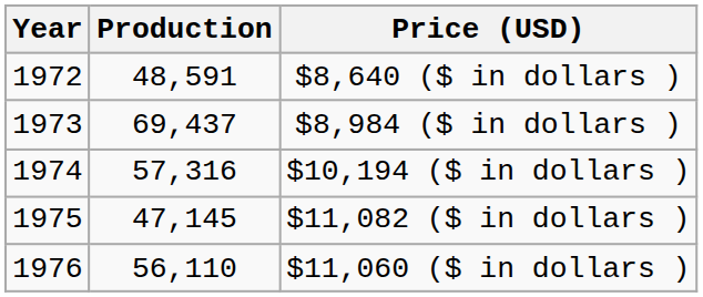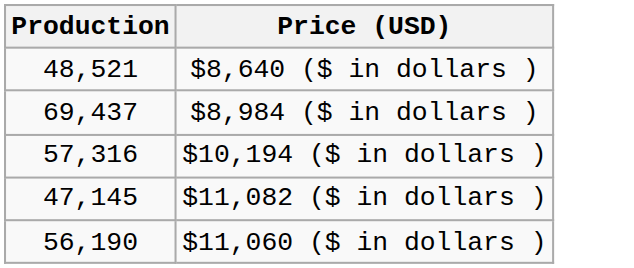 <table class="wikitable" style="text-align:center">
 <tr>
-<th>Year</th>
 <th>Production</th>
 <th>Price (USD)</th>
 </tr>
 <tr>
-<td>1972</td>
-<td>48,591</td>
+<td>48,521</td>
 <td>$8,640 ($ in  dollars )</td>
 </tr>
 <tr>
-<td>1973</td>
 <td>69,437</td>
 <td>$8,984 ($ in  dollars )</td>
 </tr>
 <tr>
-<td>1974</td>
 <td>57,316</td>
 <td>$10,194 ($ in  dollars )</td>
 </tr>
 <tr>
-<td>1975</td>
 <td>47,145</td>
 <td>$11,082 ($ in  dollars )</td>
 </tr>
 <tr>
-<td>1976</td>
-<td>56,110</td>
+<td>56,190</td>
 <td>$11,060 ($ in  dollars )</td>
 </tr>
 </table>
